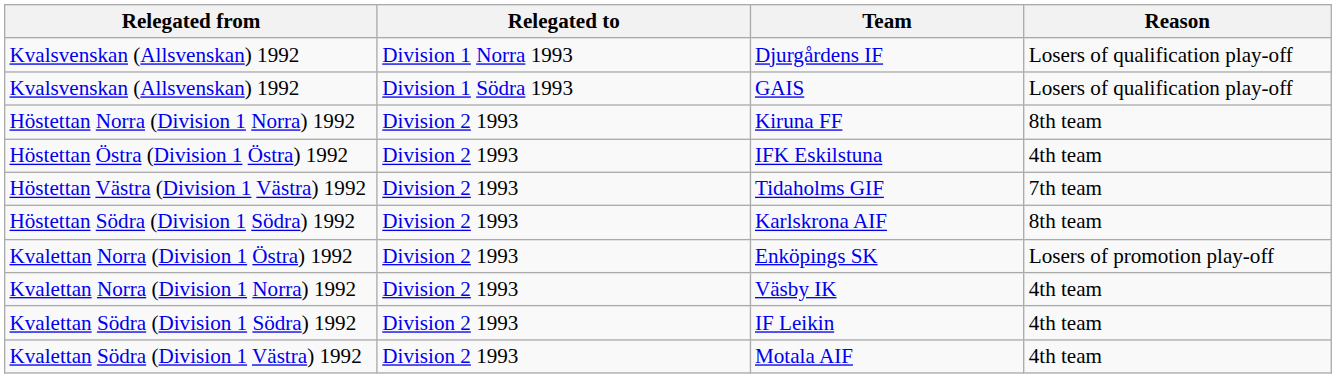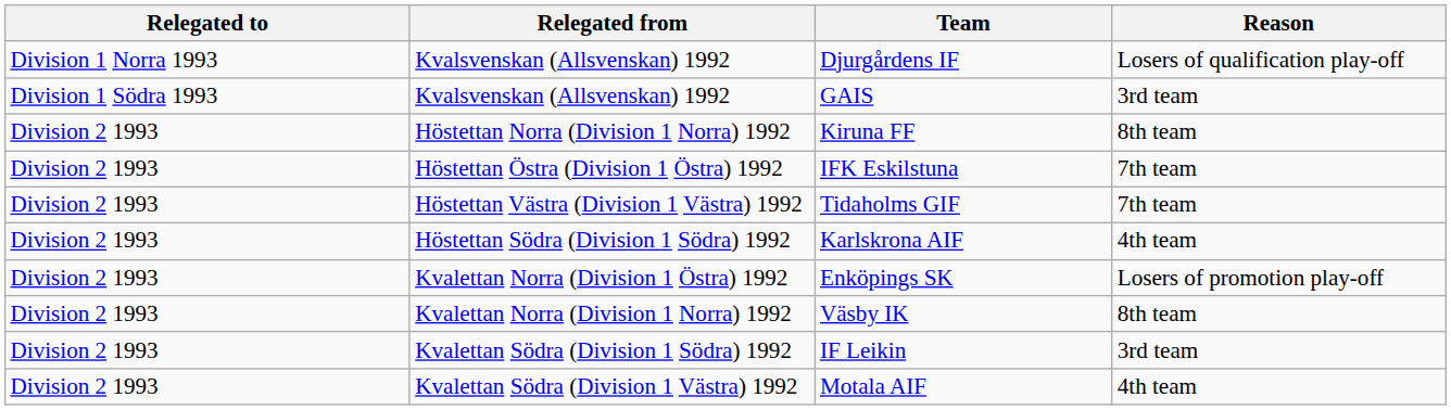 <table class="wikitable" style="text-align: left">
 <tr>
+<th style="width: 275px;">Relegated to</th>
 <th style="width: 275px;">Relegated from</th>
-<th style="width: 275px;">Relegated to</th>
 <th style="width: 200px;">Team</th>
 <th style="width: 225px;">Reason</th>
 </tr>
 <tr>
+<td><a href='#'>Division 1</a> <a href='#'>Norra</a> 1993</td>
 <td><a href='#'>Kvalsvenskan</a> (<a href='#'>Allsvenskan</a>) 1992</td>
-<td><a href='#'>Division 1</a> <a href='#'>Norra</a> 1993</td>
 <td><a href='#'>Djurgårdens IF</a></td>
 <td>Losers of qualification play-off</td>
 </tr>
 <tr>
+<td><a href='#'>Division 1</a> <a href='#'>Södra</a> 1993</td>
 <td><a href='#'>Kvalsvenskan</a> (<a href='#'>Allsvenskan</a>) 1992</td>
-<td><a href='#'>Division 1</a> <a href='#'>Södra</a> 1993</td>
 <td><a href='#'>GAIS</a></td>
-<td>Losers of qualification play-off</td>
+<td>3rd team</td>
 </tr>
 <tr>
+<td><a href='#'>Division 2</a> 1993</td>
 <td><a href='#'>Höstettan</a> <a href='#'>Norra</a> (<a href='#'>Division 1</a> <a href='#'>Norra</a>) 1992</td>
-<td><a href='#'>Division 2</a> 1993</td>
 <td><a href='#'>Kiruna FF</a></td>
 <td>8th team</td>
 </tr>
 <tr>
+<td><a href='#'>Division 2</a> 1993</td>
 <td><a href='#'>Höstettan</a> <a href='#'>Östra</a> (<a href='#'>Division 1</a> <a href='#'>Östra</a>) 1992</td>
-<td><a href='#'>Division 2</a> 1993</td>
 <td><a href='#'>IFK Eskilstuna</a></td>
-<td>4th team</td>
+<td>7th team</td>
 </tr>
 <tr>
+<td><a href='#'>Division 2</a> 1993</td>
 <td><a href='#'>Höstettan</a> <a href='#'>Västra</a> (<a href='#'>Division 1</a> <a href='#'>Västra</a>) 1992</td>
-<td><a href='#'>Division 2</a> 1993</td>
 <td><a href='#'>Tidaholms GIF</a></td>
 <td>7th team</td>
 </tr>
 <tr>
+<td><a href='#'>Division 2</a> 1993</td>
 <td><a href='#'>Höstettan</a> <a href='#'>Södra</a> (<a href='#'>Division 1</a> <a href='#'>Södra</a>) 1992</td>
-<td><a href='#'>Division 2</a> 1993</td>
 <td><a href='#'>Karlskrona AIF</a></td>
-<td>8th team</td>
+<td>4th team</td>
 </tr>
 <tr>
+<td><a href='#'>Division 2</a> 1993</td>
 <td><a href='#'>Kvalettan</a> <a href='#'>Norra</a> (<a href='#'>Division 1</a> <a href='#'>Östra</a>) 1992</td>
-<td><a href='#'>Division 2</a> 1993</td>
 <td><a href='#'>Enköpings SK</a></td>
 <td>Losers of promotion play-off</td>
 </tr>
 <tr>
+<td><a href='#'>Division 2</a> 1993</td>
 <td><a href='#'>Kvalettan</a> <a href='#'>Norra</a> (<a href='#'>Division 1</a> <a href='#'>Norra</a>) 1992</td>
-<td><a href='#'>Division 2</a> 1993</td>
 <td><a href='#'>Väsby IK</a></td>
-<td>4th team</td>
+<td>8th team</td>
 </tr>
 <tr>
+<td><a href='#'>Division 2</a> 1993</td>
 <td><a href='#'>Kvalettan</a> <a href='#'>Södra</a> (<a href='#'>Division 1</a> <a href='#'>Södra</a>) 1992</td>
-<td><a href='#'>Division 2</a> 1993</td>
 <td><a href='#'>IF Leikin</a></td>
-<td>4th team</td>
+<td>3rd team</td>
 </tr>
 <tr>
+<td><a href='#'>Division 2</a> 1993</td>
 <td><a href='#'>Kvalettan</a> <a href='#'>Södra</a> (<a href='#'>Division 1</a> <a href='#'>Västra</a>) 1992</td>
-<td><a href='#'>Division 2</a> 1993</td>
 <td><a href='#'>Motala AIF</a></td>
 <td>4th team</td>
 </tr>
 </table>
